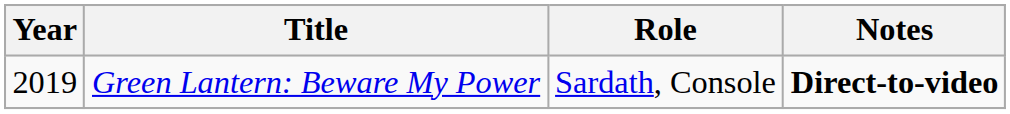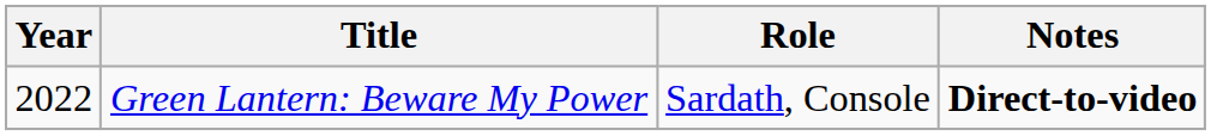 <table class="wikitable sortable">
 <tr>
 <th>Year</th>
 <th>Title</th>
 <th>Role</th>
 <th class="unsortable">Notes</th>
 </tr>
 <tr>
-<td>2019</td>
+<td>2022</td>
 <td><em><a href='#'>Green Lantern: Beware My Power</a></em></td>
 <td><a href='#'>Sardath</a>, Console</td>
 <td><strong>Direct-to-video</strong></td>
 </tr>
 <tr>
 </tr>
 </table>
